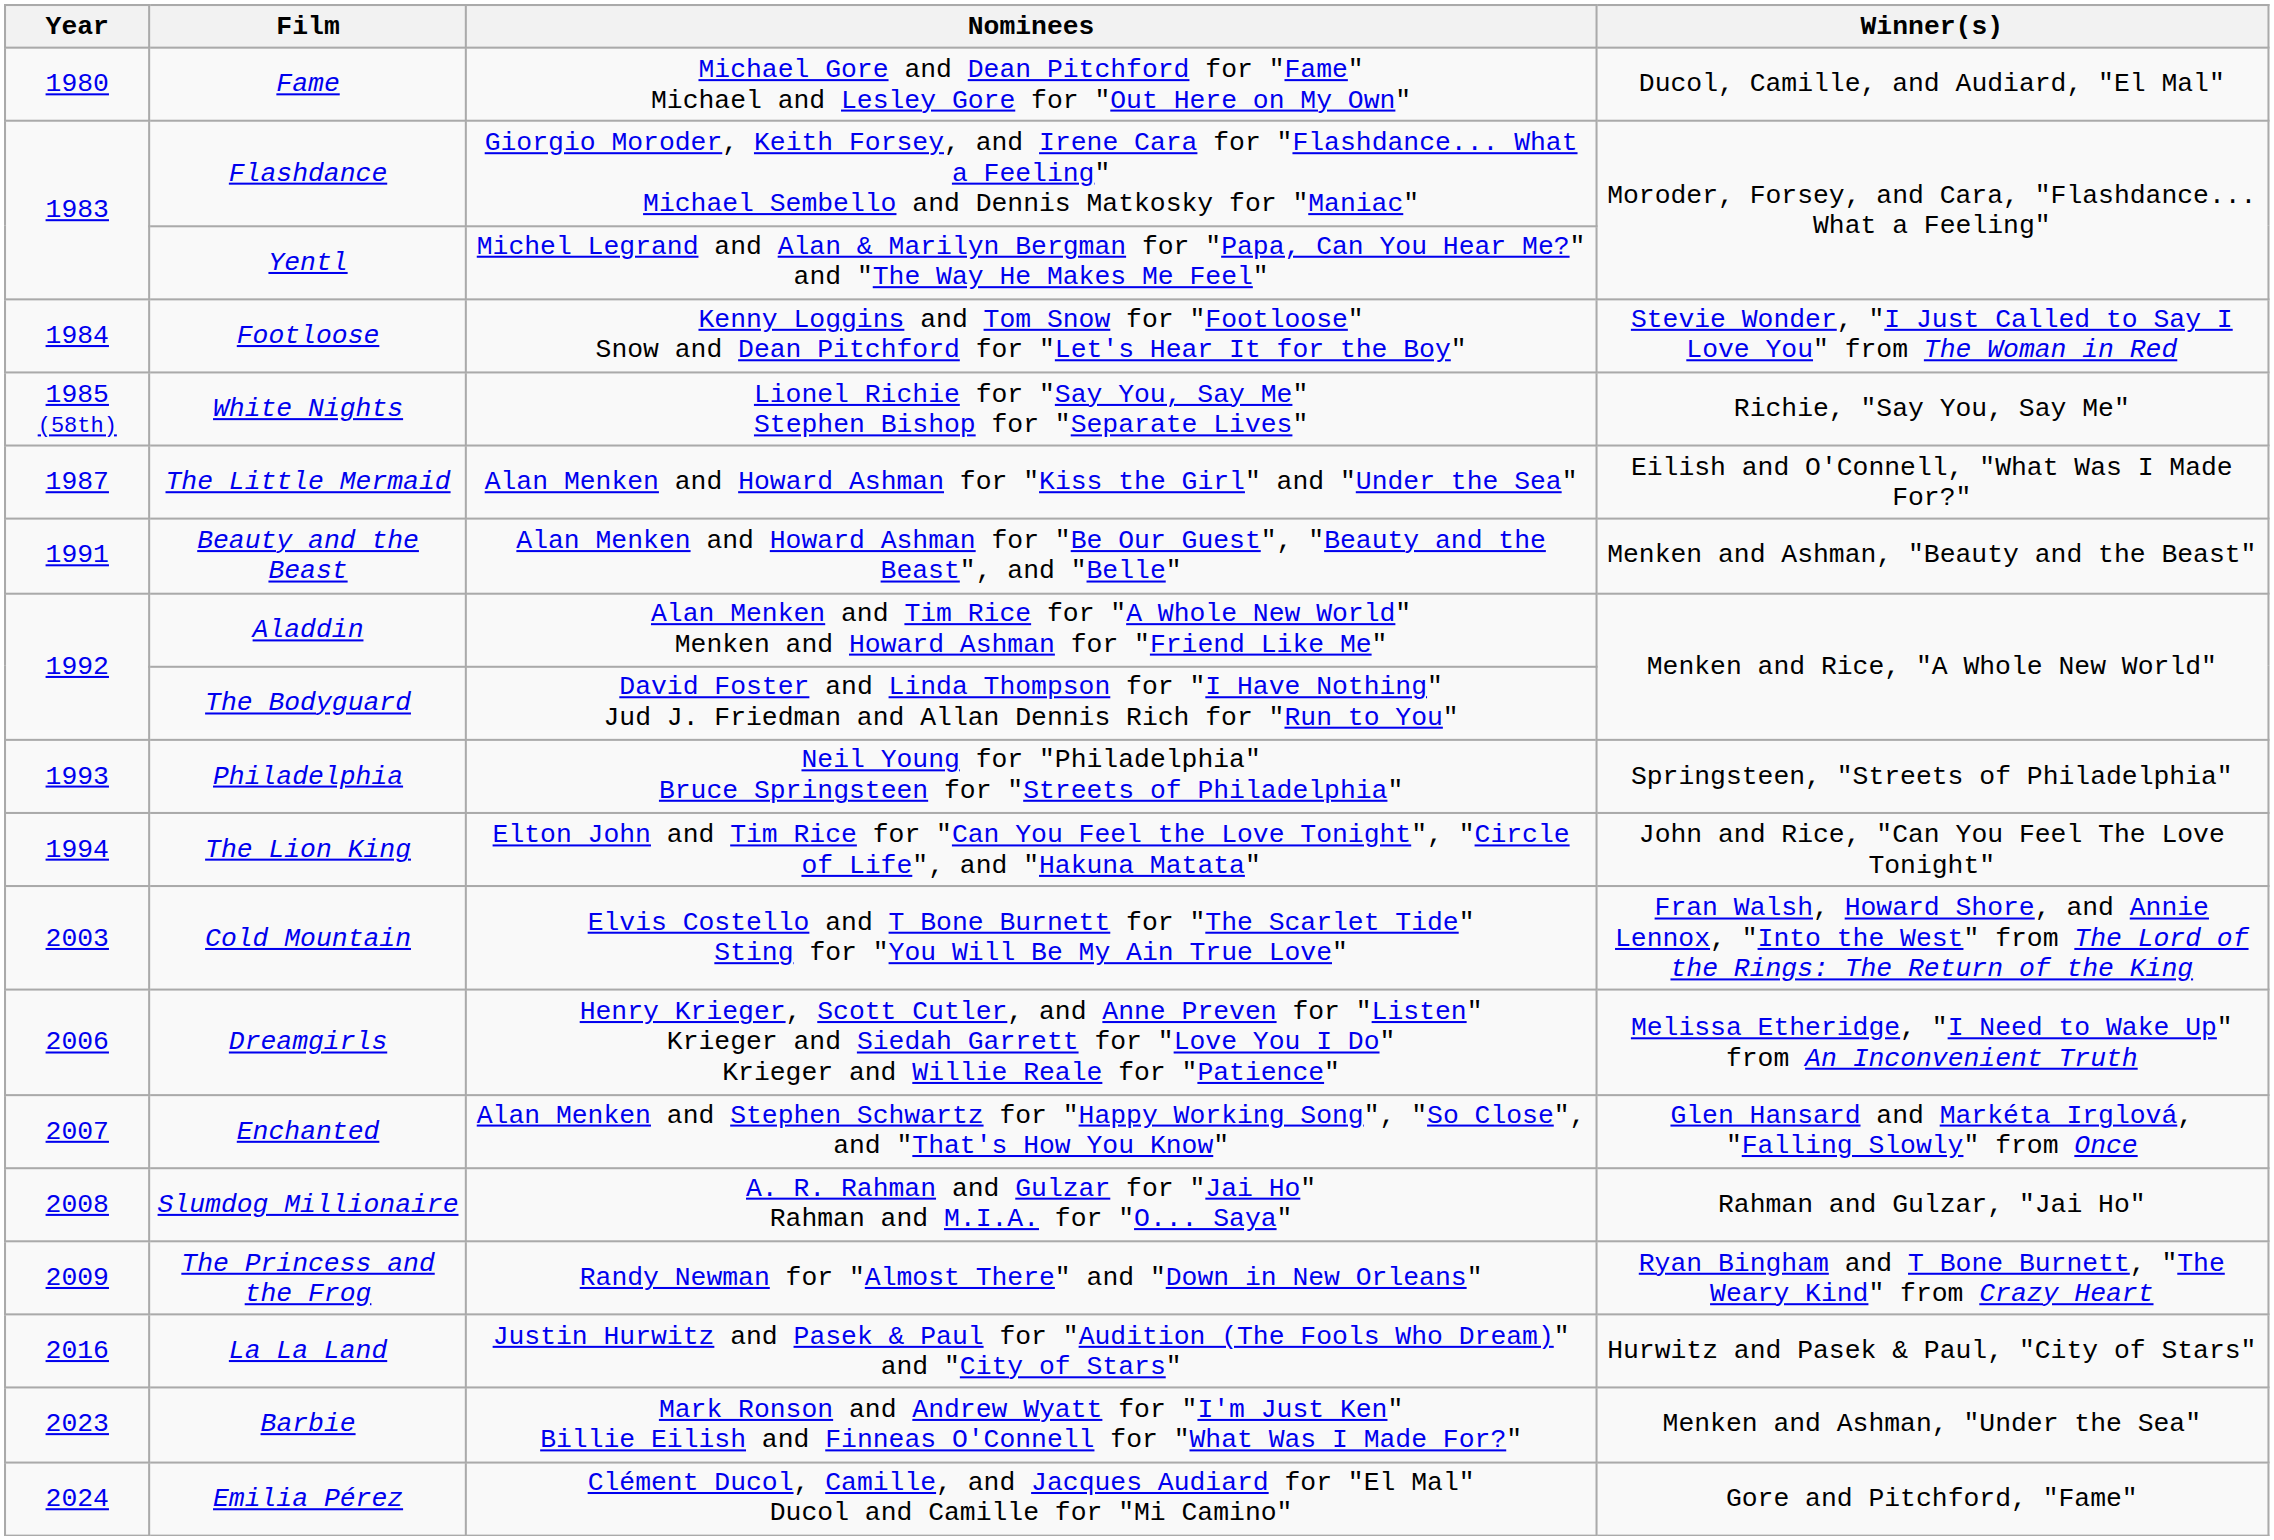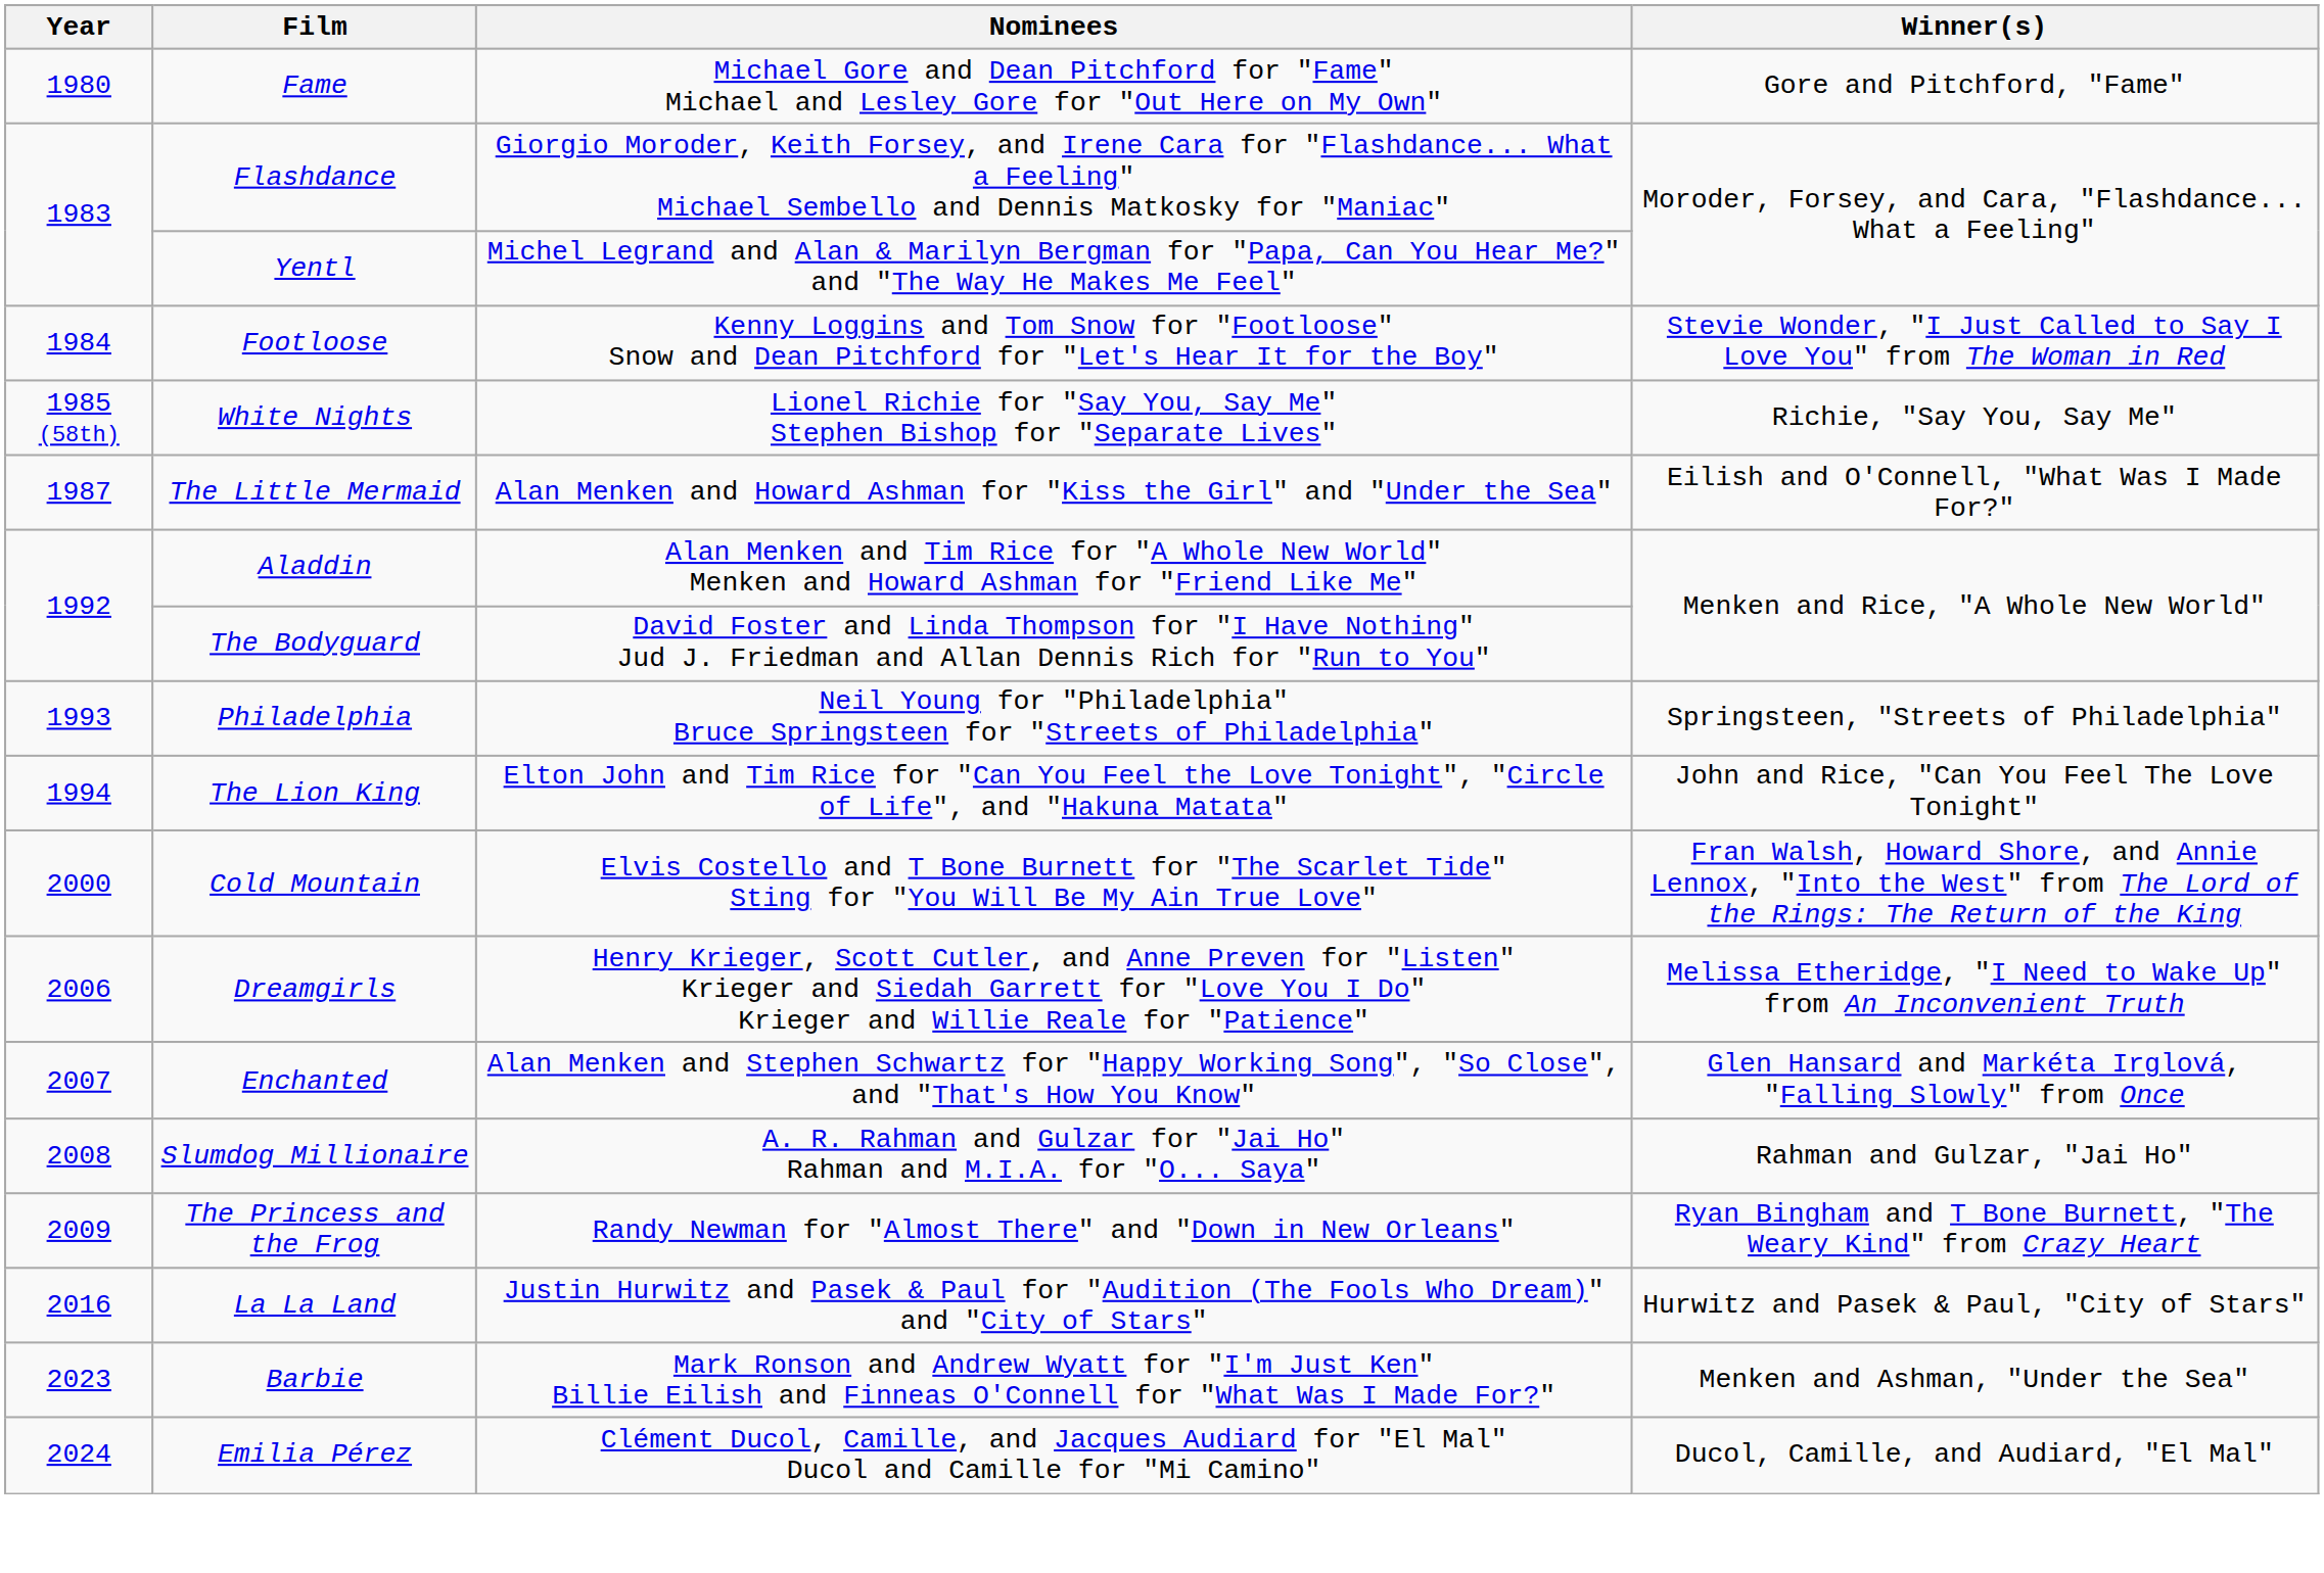 <table class="wikitable sortable" style="text-align: center">
 <tr>
 <th style="width:65px;"><strong>Year</strong></th>
 <th style="width:150px;"><strong>Film</strong></th>
 <th style="width:550px;"><strong>Nominees</strong></th>
 <th style="width:325px;"><strong>Winner(s)</strong></th>
 </tr>
 <tr>
 <td><a href='#'>1980</a><br></td>
 <td><em><a href='#'>Fame</a></em></td>
 <td sortname><a href='#'>Michael Gore</a> and <a href='#'>Dean Pitchford</a> for "<a href='#'>Fame</a>"<br>Michael and <a href='#'>Lesley Gore</a> for "<a href='#'>Out Here on My Own</a>"</td>
-<td>Ducol, Camille, and Audiard, "El Mal"</td>
+<td>Gore and Pitchford, "Fame"</td>
 </tr>
 <tr>
 <td rowspan=2><a href='#'>1983</a><br></td>
 <td><em><a href='#'>Flashdance</a></em></td>
 <td sortname><a href='#'>Giorgio Moroder</a>, <a href='#'>Keith Forsey</a>, and <a href='#'>Irene Cara</a> for "<a href='#'>Flashdance... What a Feeling</a>"<br><a href='#'>Michael Sembello</a> and Dennis Matkosky for "<a href='#'>Maniac</a>"</td>
 <td rowspan=2>Moroder, Forsey, and Cara, "Flashdance... What a Feeling"</td>
 </tr>
 <tr>
 <td><em><a href='#'>Yentl</a></em></td>
 <td sortname><a href='#'>Michel Legrand</a> and <a href='#'>Alan & Marilyn Bergman</a> for "<a href='#'>Papa, Can You Hear Me?</a>" and "<a href='#'>The Way He Makes Me Feel</a>"</td>
 </tr>
 <tr>
 <td><a href='#'>1984</a><br></td>
 <td><em><a href='#'>Footloose</a></em></td>
 <td sortname><a href='#'>Kenny Loggins</a> and <a href='#'>Tom Snow</a> for "<a href='#'>Footloose</a>"<br>Snow and <a href='#'>Dean Pitchford</a> for  "<a href='#'>Let's Hear It for the Boy</a>"</td>
 <td><a href='#'>Stevie Wonder</a>, "<a href='#'>I Just Called to Say I Love You</a>" from <em><a href='#'>The Woman in Red</a></em></td>
 </tr>
 <tr>
 <td><a href='#'>1985</a><br><a href='#'><small>(58th)</small></a></td>
 <td><em><a href='#'>White Nights</a></em></td>
 <td sortname><a href='#'>Lionel Richie</a> for "<a href='#'>Say You, Say Me</a>"<br><a href='#'>Stephen Bishop</a> for "<a href='#'>Separate Lives</a>"</td>
 <td>Richie, "Say You, Say Me"</td>
 </tr>
 <tr>
 <td><a href='#'>1987</a><br></td>
 <td><em><a href='#'>The Little Mermaid</a></em></td>
 <td sortname><a href='#'>Alan Menken</a> and <a href='#'>Howard Ashman</a> for "<a href='#'>Kiss the Girl</a>" and "<a href='#'>Under the Sea</a>"</td>
 <td>Eilish and O'Connell, "What Was I Made For?"</td>
 </tr>
 <tr>
-<td><a href='#'>1991</a><br></td>
-<td><em><a href='#'>Beauty and the Beast</a></em></td>
-<td sortname><a href='#'>Alan Menken</a> and <a href='#'>Howard Ashman</a> for "<a href='#'>Be Our Guest</a>", "<a href='#'>Beauty and the Beast</a>", and "<a href='#'>Belle</a>"</td>
-<td>Menken and Ashman, "Beauty and the Beast"</td>
-</tr>
-<tr>
 <td rowspan=2><a href='#'>1992</a><br></td>
 <td><em><a href='#'>Aladdin</a></em></td>
 <td sortname><a href='#'>Alan Menken</a> and <a href='#'>Tim Rice</a> for "<a href='#'>A Whole New World</a>"<br>Menken and <a href='#'>Howard Ashman</a> for "<a href='#'>Friend Like Me</a>"</td>
 <td rowspan=2>Menken and Rice, "A Whole New World"</td>
 </tr>
 <tr>
 <td><em><a href='#'>The Bodyguard</a></em></td>
 <td sortname><a href='#'>David Foster</a> and <a href='#'>Linda Thompson</a> for "<a href='#'>I Have Nothing</a>"<br>Jud J. Friedman and Allan Dennis Rich for "<a href='#'>Run to You</a>"</td>
 </tr>
 <tr>
 <td><a href='#'>1993</a><br></td>
 <td><em><a href='#'>Philadelphia</a></em></td>
 <td sortname><a href='#'>Neil Young</a> for "Philadelphia"<br><a href='#'>Bruce Springsteen</a> for "<a href='#'>Streets of Philadelphia</a>"</td>
 <td>Springsteen, "Streets of Philadelphia"</td>
 </tr>
 <tr>
 <td><a href='#'>1994</a><br></td>
 <td><em><a href='#'>The Lion King</a></em></td>
 <td sortname><a href='#'>Elton John</a> and <a href='#'>Tim Rice</a> for "<a href='#'>Can You Feel the Love Tonight</a>", "<a href='#'>Circle of Life</a>", and "<a href='#'>Hakuna Matata</a>"</td>
 <td>John and Rice, "Can You Feel The Love Tonight"</td>
 </tr>
 <tr>
-<td><a href='#'>2003</a><br></td>
+<td><a href='#'>2000</a><br></td>
 <td><em><a href='#'>Cold Mountain</a></em></td>
 <td sortname><a href='#'>Elvis Costello</a> and <a href='#'>T Bone Burnett</a> for "<a href='#'>The Scarlet Tide</a>"<br><a href='#'>Sting</a> for "<a href='#'>You Will Be My Ain True Love</a>"</td>
 <td><a href='#'>Fran Walsh</a>, <a href='#'>Howard Shore</a>, and <a href='#'>Annie Lennox</a>, "<a href='#'>Into the West</a>" from <em><a href='#'>The Lord of the Rings: The Return of the King</a></em></td>
 </tr>
 <tr>
 <td><a href='#'>2006</a><br></td>
 <td><em><a href='#'>Dreamgirls</a></em></td>
 <td sortname><a href='#'>Henry Krieger</a>, <a href='#'>Scott Cutler</a>, and <a href='#'>Anne Preven</a> for "<a href='#'>Listen</a>"<br>Krieger and <a href='#'>Siedah Garrett</a> for "<a href='#'>Love You I Do</a>"<br>Krieger and <a href='#'>Willie Reale</a> for "<a href='#'>Patience</a>"</td>
 <td><a href='#'>Melissa Etheridge</a>, "<a href='#'>I Need to Wake Up</a>" from <em><a href='#'>An Inconvenient Truth</a></em></td>
 </tr>
 <tr>
 <td><a href='#'>2007</a><br></td>
 <td><em><a href='#'>Enchanted</a></em></td>
 <td sortname><a href='#'>Alan Menken</a> and <a href='#'>Stephen Schwartz</a> for "<a href='#'>Happy Working Song</a>", "<a href='#'>So Close</a>", and "<a href='#'>That's How You Know</a>"</td>
 <td><a href='#'>Glen Hansard</a> and <a href='#'>Markéta Irglová</a>, "<a href='#'>Falling Slowly</a>" from <em><a href='#'>Once</a></em></td>
 </tr>
 <tr>
 <td><a href='#'>2008</a><br></td>
 <td><em><a href='#'>Slumdog Millionaire</a></em></td>
 <td sortname><a href='#'>A. R. Rahman</a> and <a href='#'>Gulzar</a> for "<a href='#'>Jai Ho</a>"<br>Rahman and <a href='#'>M.I.A.</a> for "<a href='#'>O... Saya</a>"</td>
 <td>Rahman and Gulzar, "Jai Ho"</td>
 </tr>
 <tr>
 <td><a href='#'>2009</a><br></td>
 <td><em><a href='#'>The Princess and the Frog</a></em></td>
 <td sortname><a href='#'>Randy Newman</a> for "<a href='#'>Almost There</a>" and "<a href='#'>Down in New Orleans</a>"</td>
 <td><a href='#'>Ryan Bingham</a> and <a href='#'>T Bone Burnett</a>, "<a href='#'>The Weary Kind</a>" from <em><a href='#'>Crazy Heart</a></em></td>
 </tr>
 <tr>
 <td><a href='#'>2016</a><br></td>
 <td><em><a href='#'>La La Land</a></em></td>
 <td sortname><a href='#'>Justin Hurwitz</a> and <a href='#'>Pasek & Paul</a> for "<a href='#'>Audition (The Fools Who Dream)</a>" and "<a href='#'>City of Stars</a>"</td>
 <td>Hurwitz and Pasek & Paul, "City of Stars"</td>
 </tr>
 <tr>
 <td><a href='#'>2023</a><br></td>
 <td><em><a href='#'>Barbie</a></em></td>
 <td sortname><a href='#'>Mark Ronson</a> and <a href='#'>Andrew Wyatt</a> for "<a href='#'>I'm Just Ken</a>"<br><a href='#'>Billie Eilish</a> and <a href='#'>Finneas O'Connell</a> for "<a href='#'>What Was I Made For?</a>"</td>
 <td>Menken and Ashman, "Under the Sea"</td>
 </tr>
 <tr>
 <td><a href='#'>2024</a><br></td>
 <td><em><a href='#'>Emilia Pérez</a></em></td>
 <td sortname><a href='#'>Clément Ducol</a>, <a href='#'>Camille</a>, and <a href='#'>Jacques Audiard</a> for "El Mal"<br>Ducol and Camille for "Mi Camino"</td>
-<td>Gore and Pitchford, "Fame"</td>
+<td>Ducol, Camille, and Audiard, "El Mal"</td>
 </tr>
 </table>
